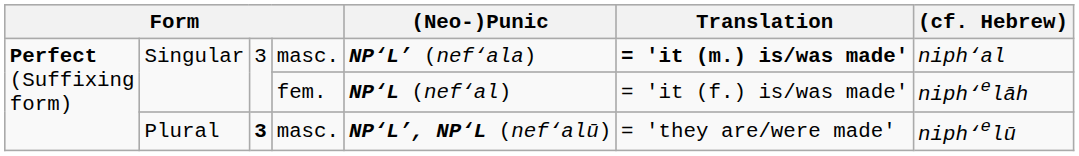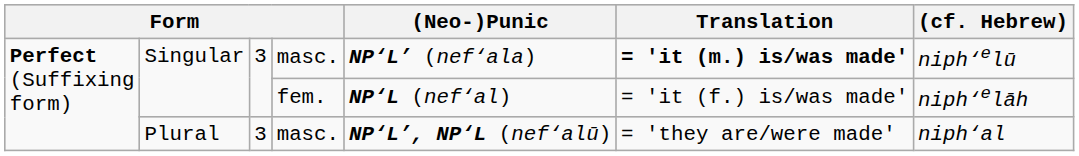 <table class="wikitable mw-collapsible mw-collapsed">
 <tr>
 <th colspan="4">Form</th>
 <th>(Neo-)Punic</th>
 <th>Translation</th>
 <th>(cf. Hebrew)</th>
 </tr>
 <tr>
 <td rowspan="3" valign="top"><strong>Perfect</strong><br>(Suffixing<br>form)</td>
 <td rowspan="2" valign="top">Singular</td>
 <td rowspan="2" valign="top">3</td>
 <td>masc.</td>
 <td><strong> <em>NP‘L’</em> </strong> (<em>nef‘ala</em>)</td>
 <td><strong>= 'it (m.) is/was made'</strong></td>
-<td><em>niph‘al</em></td>
+<td><em>niph‘<sup>e</sup>lū</em></td>
 </tr>
 <tr>
 <td>fem.</td>
 <td><strong> <em>NP‘L</em> </strong> (<em>nef‘al</em>)</td>
 <td>= 'it (f.) is/was made'</td>
 <td><em>niph‘<sup>e</sup>lāh</em></td>
 </tr>
 <tr>
 <td>Plural</td>
-<td><strong>3</strong></td>
+<td>3</td>
 <td>masc.</td>
 <td><strong> <em>NP‘L’, NP‘L</em> </strong> (<em>nef‘alū</em>)</td>
 <td>= 'they are/were made'</td>
-<td><em>niph‘<sup>e</sup>lū</em></td>
+<td><em>niph‘al</em></td>
 </tr>
 </table>
